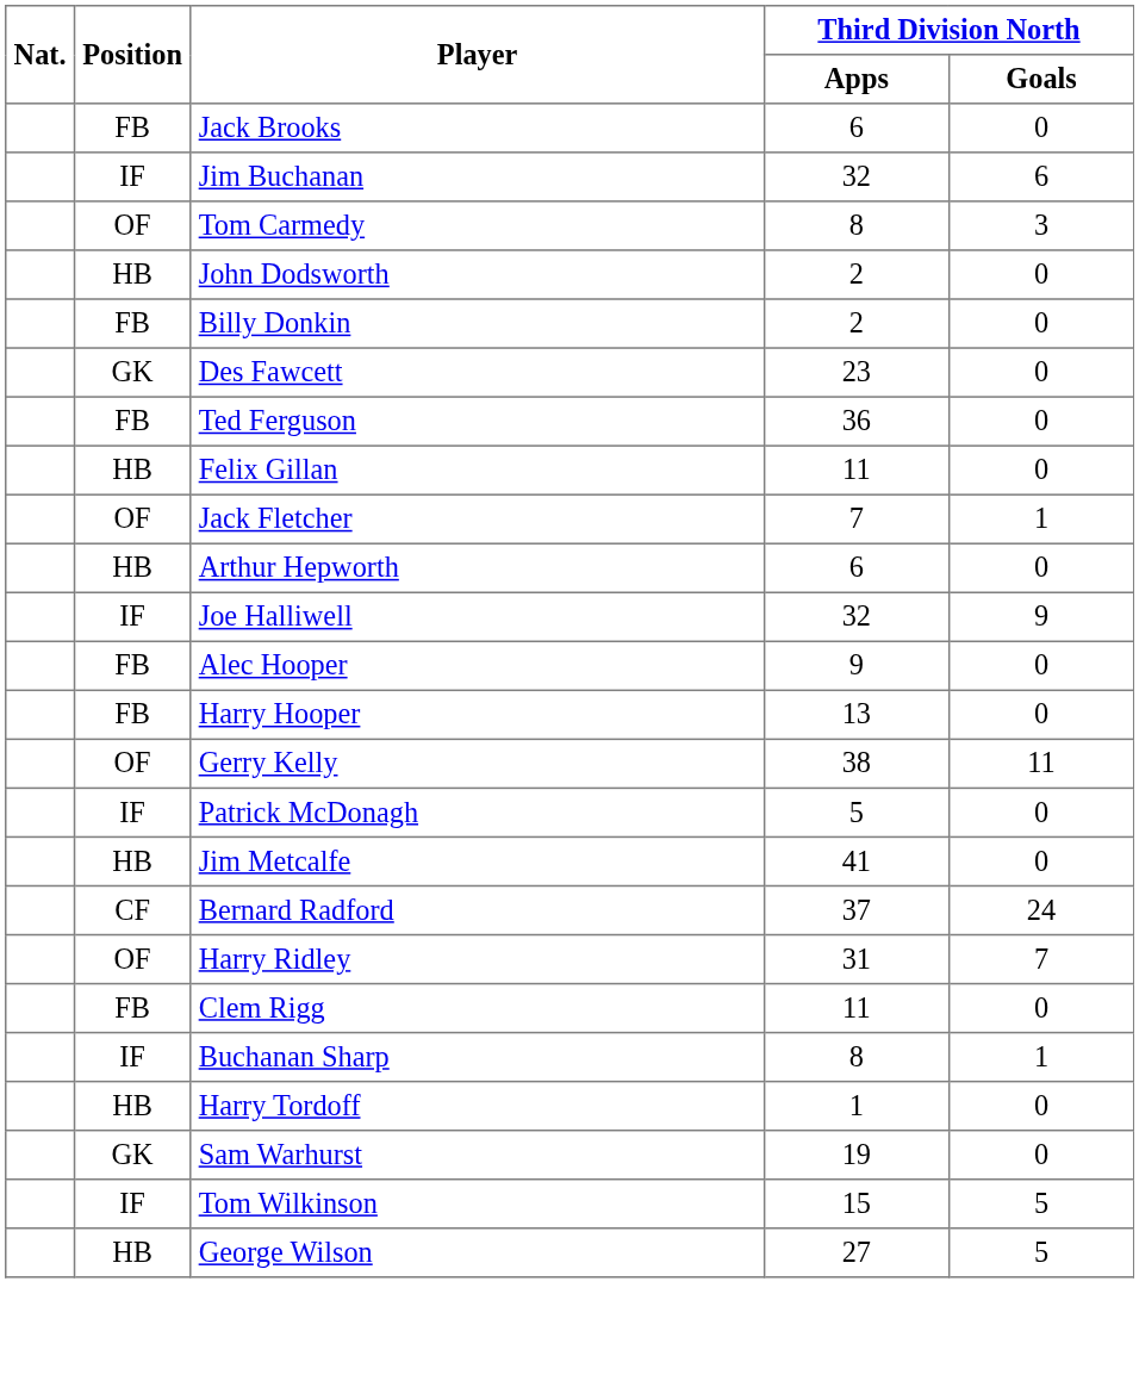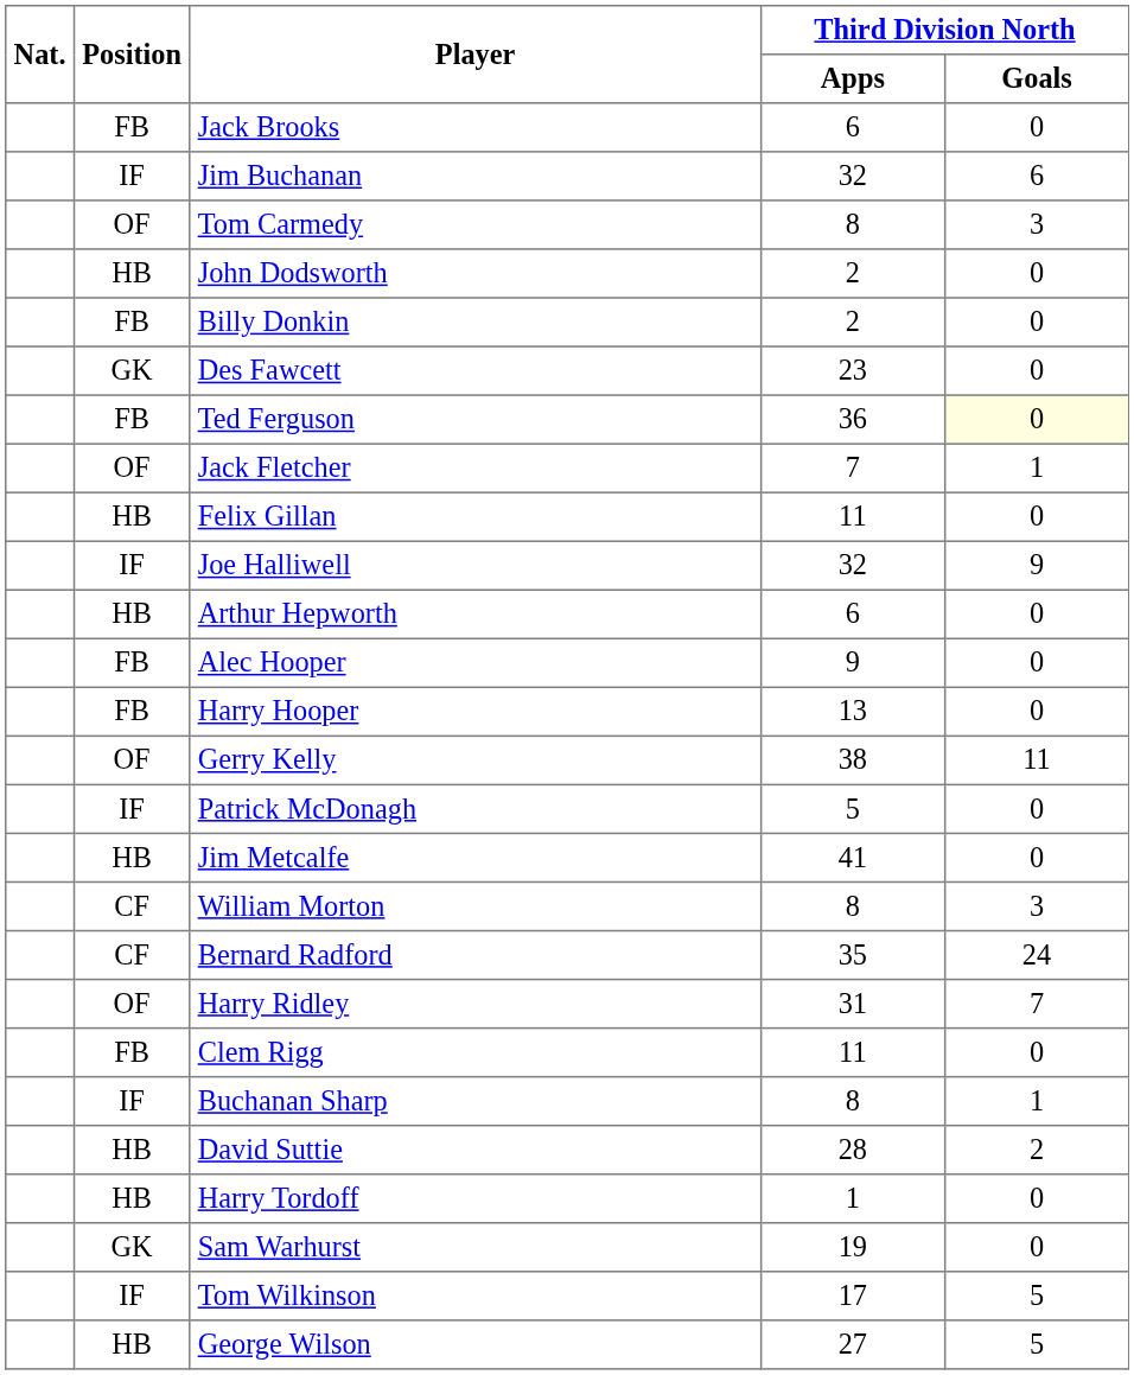 <table class="toccolours" border="1" cellpadding="4" cellspacing="0" style="text-align:center; border-collapse: collapse; margin:0;">
 <tr>
 <th rowspan=2>Nat.</th>
 <th rowspan=2>Position</th>
 <th rowspan=2 style="width:20em">Player</th>
 <th colspan=2 style="width:12em"><a href='#'>Third Division North</a></th>
 </tr>
 <tr>
 <th style="width:6em">Apps</th>
 <th style="width:6em">Goals</th>
 </tr>
 <tr>
 <td></td>
 <td>FB</td>
 <td align="left"><a href='#'>Jack Brooks</a></td>
 <td>6</td>
 <td>0</td>
 </tr>
 <tr>
 <td></td>
 <td>IF</td>
 <td align="left"><a href='#'>Jim Buchanan</a></td>
 <td>32</td>
 <td>6</td>
 </tr>
 <tr>
 <td></td>
 <td>OF</td>
 <td align="left"><a href='#'>Tom Carmedy</a></td>
 <td>8</td>
 <td>3</td>
 </tr>
 <tr>
 <td></td>
 <td>HB</td>
 <td align="left"><a href='#'>John Dodsworth</a></td>
 <td>2</td>
 <td>0</td>
 </tr>
 <tr>
 <td></td>
 <td>FB</td>
 <td align="left"><a href='#'>Billy Donkin</a></td>
 <td>2</td>
 <td>0</td>
 </tr>
 <tr>
 <td></td>
 <td>GK</td>
 <td align="left"><a href='#'>Des Fawcett</a></td>
 <td>23</td>
 <td>0</td>
 </tr>
 <tr>
 <td></td>
 <td>FB</td>
 <td align="left"><a href='#'>Ted Ferguson</a></td>
 <td>36</td>
-<td>0</td>
-</tr>
-<tr>
-<td></td>
-<td>HB</td>
-<td align="left"><a href='#'>Felix Gillan</a></td>
-<td>11</td>
-<td>0</td>
+<td style="background: lightyellow;">0</td>
 </tr>
 <tr>
 <td></td>
 <td>OF</td>
 <td align="left"><a href='#'>Jack Fletcher</a></td>
 <td>7</td>
 <td>1</td>
 </tr>
 <tr>
 <td></td>
 <td>HB</td>
-<td align="left"><a href='#'>Arthur Hepworth</a></td>
-<td>6</td>
+<td align="left"><a href='#'>Felix Gillan</a></td>
+<td>11</td>
 <td>0</td>
 </tr>
 <tr>
 <td></td>
 <td>IF</td>
 <td align="left"><a href='#'>Joe Halliwell</a></td>
 <td>32</td>
 <td>9</td>
+</tr>
+<tr>
+<td></td>
+<td>HB</td>
+<td align="left"><a href='#'>Arthur Hepworth</a></td>
+<td>6</td>
+<td>0</td>
 </tr>
 <tr>
 <td></td>
 <td>FB</td>
 <td align="left"><a href='#'>Alec Hooper</a></td>
 <td>9</td>
 <td>0</td>
 </tr>
 <tr>
 <td></td>
 <td>FB</td>
 <td align="left"><a href='#'>Harry Hooper</a></td>
 <td>13</td>
 <td>0</td>
 </tr>
 <tr>
 <td></td>
 <td>OF</td>
 <td align="left"><a href='#'>Gerry Kelly</a></td>
 <td>38</td>
 <td>11</td>
 </tr>
 <tr>
 <td></td>
 <td>IF</td>
 <td align="left"><a href='#'>Patrick McDonagh</a></td>
 <td>5</td>
 <td>0</td>
 </tr>
 <tr>
 <td></td>
 <td>HB</td>
 <td align="left"><a href='#'>Jim Metcalfe</a></td>
 <td>41</td>
 <td>0</td>
 </tr>
 <tr>
 <td></td>
 <td>CF</td>
+<td align="left"><a href='#'>William Morton</a></td>
+<td>8</td>
+<td>3</td>
+</tr>
+<tr>
+<td></td>
+<td>CF</td>
 <td align="left"><a href='#'>Bernard Radford</a></td>
-<td>37</td>
+<td>35</td>
 <td>24</td>
 </tr>
 <tr>
 <td></td>
 <td>OF</td>
 <td align="left"><a href='#'>Harry Ridley</a></td>
 <td>31</td>
 <td>7</td>
 </tr>
 <tr>
 <td></td>
 <td>FB</td>
 <td align="left"><a href='#'>Clem Rigg</a></td>
 <td>11</td>
 <td>0</td>
 </tr>
 <tr>
 <td></td>
 <td>IF</td>
 <td align="left"><a href='#'>Buchanan Sharp</a></td>
 <td>8</td>
 <td>1</td>
 </tr>
 <tr>
 <td></td>
 <td>HB</td>
+<td align="left"><a href='#'>David Suttie</a></td>
+<td>28</td>
+<td>2</td>
+</tr>
+<tr>
+<td></td>
+<td>HB</td>
 <td align="left"><a href='#'>Harry Tordoff</a></td>
 <td>1</td>
 <td>0</td>
 </tr>
 <tr>
 <td></td>
 <td>GK</td>
 <td align="left"><a href='#'>Sam Warhurst</a></td>
 <td>19</td>
 <td>0</td>
 </tr>
 <tr>
 <td></td>
 <td>IF</td>
 <td align="left"><a href='#'>Tom Wilkinson</a></td>
-<td>15</td>
+<td>17</td>
 <td>5</td>
 </tr>
 <tr>
 <td></td>
 <td>HB</td>
 <td align="left"><a href='#'>George Wilson</a></td>
 <td>27</td>
 <td>5</td>
 </tr>
 </table>
